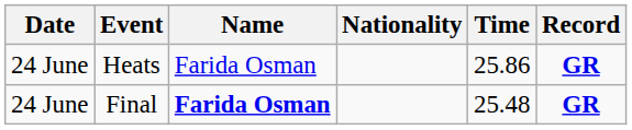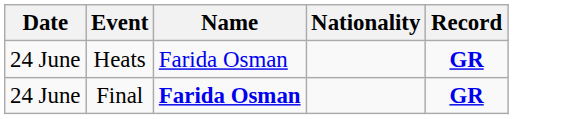 <table class=wikitable style=text-align:center>
 <tr>
 <th>Date</th>
 <th>Event</th>
 <th>Name</th>
 <th>Nationality</th>
-<th>Time</th>
 <th>Record</th>
 </tr>
 <tr>
 <td>24 June</td>
 <td>Heats</td>
 <td align=left><a href='#'>Farida Osman</a></td>
 <td align=left></td>
-<td>25.86</td>
 <td><strong><a href='#'>GR</a></strong></td>
 </tr>
 <tr>
 <td>24 June</td>
 <td>Final</td>
 <td align=left><strong><a href='#'>Farida Osman</a></strong></td>
 <td align=left></td>
-<td>25.48</td>
 <td><strong><a href='#'>GR</a></strong></td>
 </tr>
 </table>
